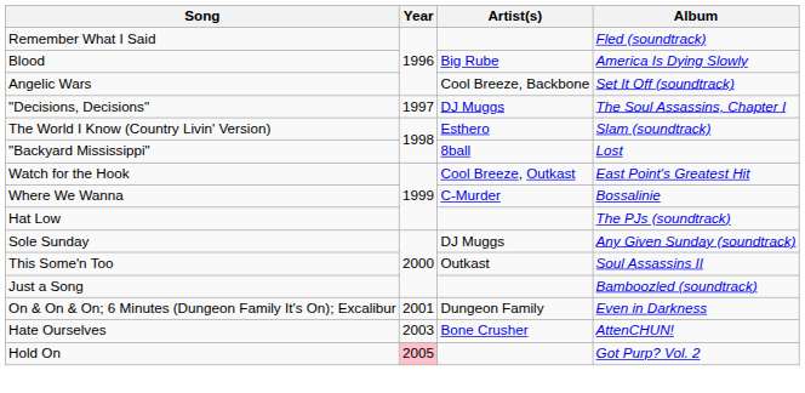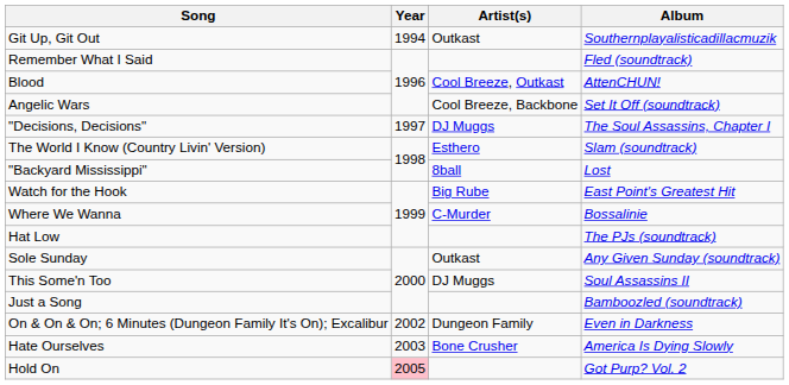 <table class="wikitable">
 <tr>
 <th>Song</th>
 <th>Year</th>
 <th>Artist(s)</th>
 <th>Album</th>
+</tr>
+<tr>
+<td>Git Up, Git Out</td>
+<td>1994</td>
+<td>Outkast</td>
+<td><em><a href='#'>Southernplayalisticadillacmuzik</a></em></td>
 </tr>
 <tr>
 <td>Remember What I Said</td>
 <td rowspan="3">1996</td>
 <td></td>
 <td><em><a href='#'>Fled (soundtrack)</a></em></td>
 </tr>
 <tr>
 <td>Blood</td>
-<td><a href='#'>Big Rube</a></td>
-<td><em><a href='#'>America Is Dying Slowly</a></em></td>
+<td><a href='#'>Cool Breeze</a>, <a href='#'>Outkast</a></td>
+<td><em><a href='#'>AttenCHUN!</a></em></td>
 </tr>
 <tr>
 <td>Angelic Wars</td>
 <td>Cool Breeze, Backbone</td>
 <td><em><a href='#'>Set It Off (soundtrack)</a></em></td>
 </tr>
 <tr>
 <td>"Decisions, Decisions"</td>
 <td>1997</td>
 <td><a href='#'>DJ Muggs</a></td>
 <td><em><a href='#'>The Soul Assassins, Chapter I</a></em></td>
 </tr>
 <tr>
 <td>The World I Know (Country Livin' Version)</td>
 <td rowspan="2">1998</td>
 <td><a href='#'>Esthero</a></td>
 <td><em><a href='#'>Slam (soundtrack)</a></em></td>
 </tr>
 <tr>
 <td>"Backyard Mississippi"</td>
 <td><a href='#'>8ball</a></td>
 <td><a href='#'><em>Lost</em></a></td>
 </tr>
 <tr>
 <td>Watch for the Hook</td>
 <td rowspan="3">1999</td>
-<td><a href='#'>Cool Breeze</a>, <a href='#'>Outkast</a></td>
+<td><a href='#'>Big Rube</a></td>
 <td><em><a href='#'>East Point's Greatest Hit</a></em></td>
 </tr>
 <tr>
 <td>Where We Wanna</td>
 <td><a href='#'>C-Murder</a></td>
 <td><em><a href='#'>Bossalinie</a></em></td>
 </tr>
 <tr>
 <td>Hat Low</td>
 <td></td>
 <td><em><a href='#'>The PJs (soundtrack)</a></em></td>
 </tr>
 <tr>
 <td>Sole Sunday</td>
 <td rowspan="3">2000</td>
-<td>DJ Muggs</td>
+<td>Outkast</td>
 <td><em><a href='#'>Any Given Sunday (soundtrack)</a></em></td>
 </tr>
 <tr>
 <td>This Some'n Too</td>
-<td>Outkast</td>
+<td>DJ Muggs</td>
 <td><em><a href='#'>Soul Assassins II</a></em></td>
 </tr>
 <tr>
 <td>Just a Song</td>
 <td></td>
 <td><em><a href='#'>Bamboozled (soundtrack)</a></em></td>
 </tr>
 <tr>
 <td>On & On & On; 6 Minutes (Dungeon Family It's On); Excalibur</td>
-<td>2001</td>
+<td>2002</td>
 <td>Dungeon Family</td>
 <td><em><a href='#'>Even in Darkness</a></em></td>
 </tr>
 <tr>
 <td>Hate Ourselves</td>
 <td>2003</td>
 <td><a href='#'>Bone Crusher</a></td>
-<td><em><a href='#'>AttenCHUN!</a></em></td>
+<td><em><a href='#'>America Is Dying Slowly</a></em></td>
 </tr>
 <tr>
 <td>Hold On</td>
 <td style="background: pink;">2005</td>
 <td></td>
 <td><em><a href='#'>Got Purp? Vol. 2</a></em></td>
 </tr>
 </table>
